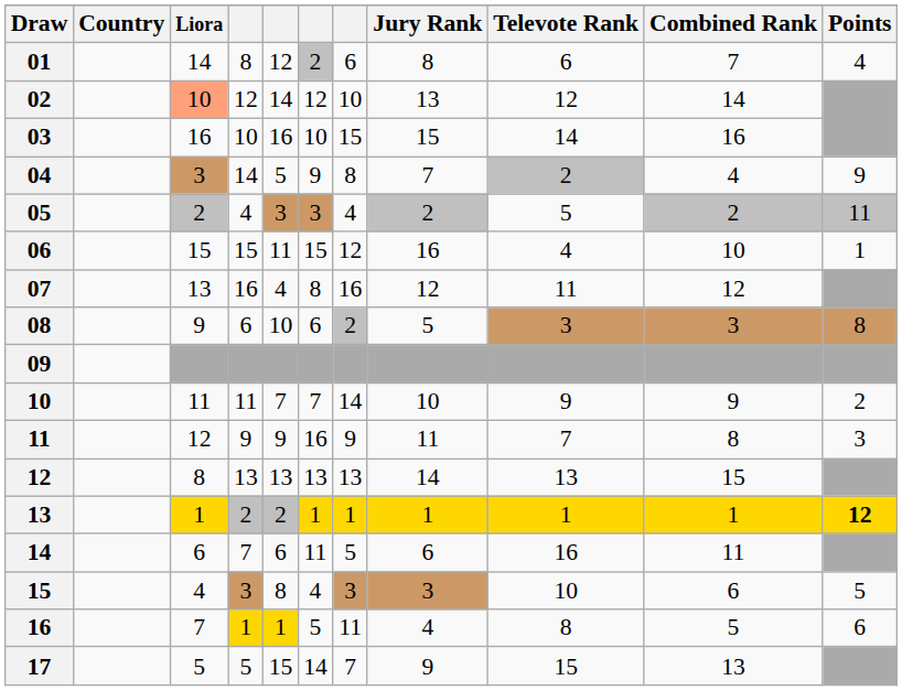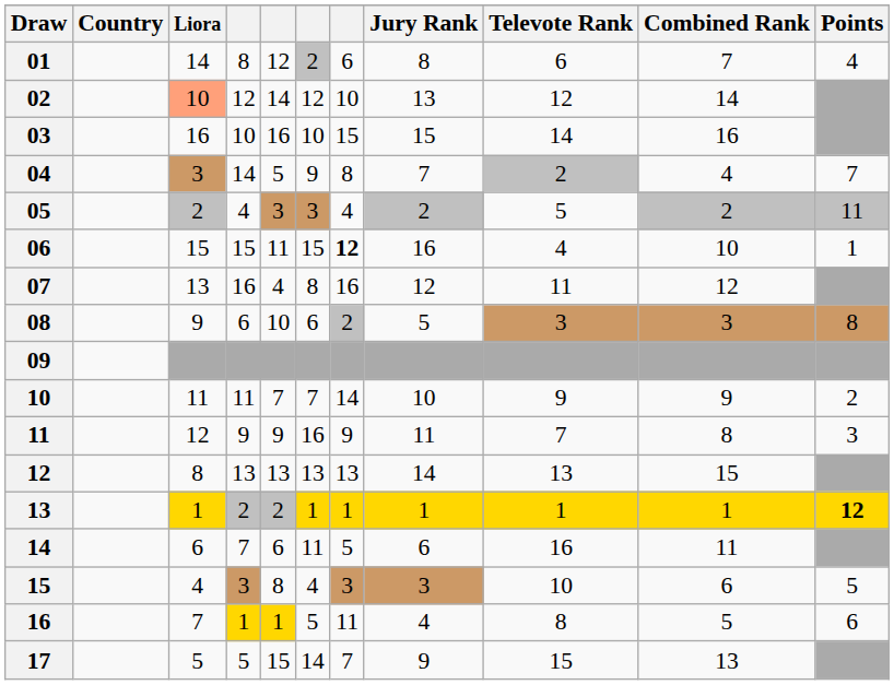 <table class="sortable wikitable collapsible plainrowheaders" style="text-align:center;">
 <tr>
 </tr>
 <tr>
 <th scope="col">Draw</th>
 <th scope="col">Country</th>
 <th scope="col"><small>Liora</small></th>
 <th scope="col"><small></small></th>
 <th scope="col"><small></small></th>
 <th scope="col"><small></small></th>
 <th scope="col"><small></small></th>
 <th scope="col">Jury Rank</th>
 <th scope="col">Televote Rank</th>
 <th scope="col">Combined Rank</th>
 <th scope="col">Points</th>
 </tr>
 <tr>
 <th scope="row" style="text-align:center;">01</th>
 <td style="text-align:left;"></td>
 <td>14</td>
 <td>8</td>
 <td>12</td>
 <td style="background:silver;">2</td>
 <td>6</td>
 <td>8</td>
 <td>6</td>
 <td>7</td>
 <td>4</td>
 </tr>
 <tr>
 <th scope="row" style="text-align:center;">02</th>
 <td style="text-align:left;"></td>
 <td style="background: lightsalmon;">10</td>
 <td>12</td>
 <td>14</td>
 <td>12</td>
 <td>10</td>
 <td>13</td>
 <td>12</td>
 <td>14</td>
 <td style="background:#AAAAAA;"></td>
 </tr>
 <tr>
 <th scope="row" style="text-align:center;">03</th>
 <td style="text-align:left;"></td>
 <td>16</td>
 <td>10</td>
 <td>16</td>
 <td>10</td>
 <td>15</td>
 <td>15</td>
 <td>14</td>
 <td>16</td>
 <td style="background:#AAAAAA;"></td>
 </tr>
 <tr>
 <th scope="row" style="text-align:center;">04</th>
 <td style="text-align:left;"></td>
 <td style="background:#CC9966;">3</td>
 <td>14</td>
 <td>5</td>
 <td>9</td>
 <td>8</td>
 <td>7</td>
 <td style="background:silver;">2</td>
 <td>4</td>
-<td>9</td>
+<td>7</td>
 </tr>
 <tr>
 <th scope="row" style="text-align:center;">05</th>
 <td style="text-align:left;"></td>
 <td style="background:silver;">2</td>
 <td>4</td>
 <td style="background:#CC9966;">3</td>
 <td style="background:#CC9966;">3</td>
 <td>4</td>
 <td style="background:silver;">2</td>
 <td>5</td>
 <td style="background:silver;">2</td>
 <td style="background:silver;">11</td>
 </tr>
 <tr>
 <th scope="row" style="text-align:center;">06</th>
 <td style="text-align:left;"></td>
 <td>15</td>
 <td>15</td>
 <td>11</td>
 <td>15</td>
-<td>12</td>
+<td><strong>12</strong></td>
 <td>16</td>
 <td>4</td>
 <td>10</td>
 <td>1</td>
 </tr>
 <tr>
 <th scope="row" style="text-align:center;">07</th>
 <td style="text-align:left;"></td>
 <td>13</td>
 <td>16</td>
 <td>4</td>
 <td>8</td>
 <td>16</td>
 <td>12</td>
 <td>11</td>
 <td>12</td>
 <td style="background:#AAAAAA;"></td>
 </tr>
 <tr>
 <th scope="row" style="text-align:center;">08</th>
 <td style="text-align:left;"></td>
 <td>9</td>
 <td>6</td>
 <td>10</td>
 <td>6</td>
 <td style="background:silver;">2</td>
 <td>5</td>
 <td style="background:#CC9966;">3</td>
 <td style="background:#CC9966;">3</td>
 <td style="background:#CC9966;">8</td>
 </tr>
 <tr class="sortbottom">
 <th scope="row" style="text-align:center;">09</th>
 <td style="text-align:left;"></td>
 <td style="background:#AAAAAA;"></td>
 <td style="background:#AAAAAA;"></td>
 <td style="background:#AAAAAA;"></td>
 <td style="background:#AAAAAA;"></td>
 <td style="background:#AAAAAA;"></td>
 <td style="background:#AAAAAA;"></td>
 <td style="background:#AAAAAA;"></td>
 <td style="background:#AAAAAA;"></td>
 <td style="background:#AAAAAA;"></td>
 </tr>
 <tr>
 <th scope="row" style="text-align:center;">10</th>
 <td style="text-align:left;"></td>
 <td>11</td>
 <td>11</td>
 <td>7</td>
 <td>7</td>
 <td>14</td>
 <td>10</td>
 <td>9</td>
 <td>9</td>
 <td>2</td>
 </tr>
 <tr>
 <th scope="row" style="text-align:center;">11</th>
 <td style="text-align:left;"></td>
 <td>12</td>
 <td>9</td>
 <td>9</td>
 <td>16</td>
 <td>9</td>
 <td>11</td>
 <td>7</td>
 <td>8</td>
 <td>3</td>
 </tr>
 <tr>
 <th scope="row" style="text-align:center;">12</th>
 <td style="text-align:left;"></td>
 <td>8</td>
 <td>13</td>
 <td>13</td>
 <td>13</td>
 <td>13</td>
 <td>14</td>
 <td>13</td>
 <td>15</td>
 <td style="background:#AAAAAA;"></td>
 </tr>
 <tr>
 <th scope="row" style="text-align:center;">13</th>
 <td style="text-align:left;"></td>
 <td style="background:gold;">1</td>
 <td style="background:silver;">2</td>
 <td style="background:silver;">2</td>
 <td style="background:gold;">1</td>
 <td style="background:gold;">1</td>
 <td style="background:gold;">1</td>
 <td style="background:gold;">1</td>
 <td style="background:gold;">1</td>
 <td style="background:gold;"><strong>12</strong></td>
 </tr>
 <tr>
 <th scope="row" style="text-align:center;">14</th>
 <td style="text-align:left;"></td>
 <td>6</td>
 <td>7</td>
 <td>6</td>
 <td>11</td>
 <td>5</td>
 <td>6</td>
 <td>16</td>
 <td>11</td>
 <td style="background:#AAAAAA;"></td>
 </tr>
 <tr>
 <th scope="row" style="text-align:center;">15</th>
 <td style="text-align:left;"></td>
 <td>4</td>
 <td style="background:#CC9966;">3</td>
 <td>8</td>
 <td>4</td>
 <td style="background:#CC9966;">3</td>
 <td style="background:#CC9966;">3</td>
 <td>10</td>
 <td>6</td>
 <td>5</td>
 </tr>
 <tr>
 <th scope="row" style="text-align:center;">16</th>
 <td style="text-align:left;"></td>
 <td>7</td>
 <td style="background:gold;">1</td>
 <td style="background:gold;">1</td>
 <td>5</td>
 <td>11</td>
 <td>4</td>
 <td>8</td>
 <td>5</td>
 <td>6</td>
 </tr>
 <tr>
 <th scope="row" style="text-align:center;">17</th>
 <td style="text-align:left;"></td>
 <td>5</td>
 <td>5</td>
 <td>15</td>
 <td>14</td>
 <td>7</td>
 <td>9</td>
 <td>15</td>
 <td>13</td>
 <td style="background:#AAAAAA;"></td>
 </tr>
 </table>
